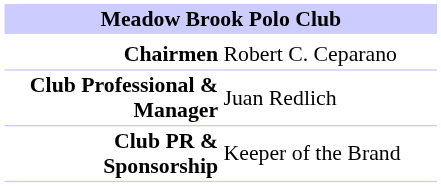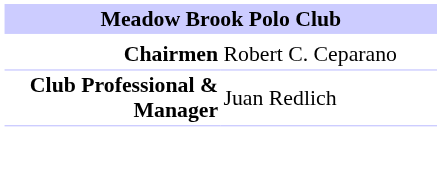 <table border=0 cellpadding=2 cellspacing=0 align=right style=margin-left:0.5em; class=toccolours>
 <tr>
 <td align=center colspan=2 style="background:#ccccff;"><strong>Meadow Brook Polo Club</strong></td>
 </tr>
 <tr align=center>
 <td colspan=2></td>
 </tr>
 <tr>
 <th align=right width=155 style="border-bottom: solid 1px #ccccff;">Chairmen<br></th>
 <td align=left width=155 style="border-bottom: solid 1px #ccccff;">Robert C. Ceparano</td>
 </tr>
 <tr>
 <th align=right style="border-bottom: solid 1px #ccccff;">Club Professional & Manager</th>
 <td align=left style="border-bottom: solid 1px #ccccff;">Juan Redlich</td>
 </tr>
-<tr>
-<th align=right style="border-bottom: solid 1px #ccccff;">Club PR & Sponsorship</th>
-<td align=left style="border-bottom: solid 1px #ccccff;">Keeper of the Brand</td>
-</tr>
 </table>
